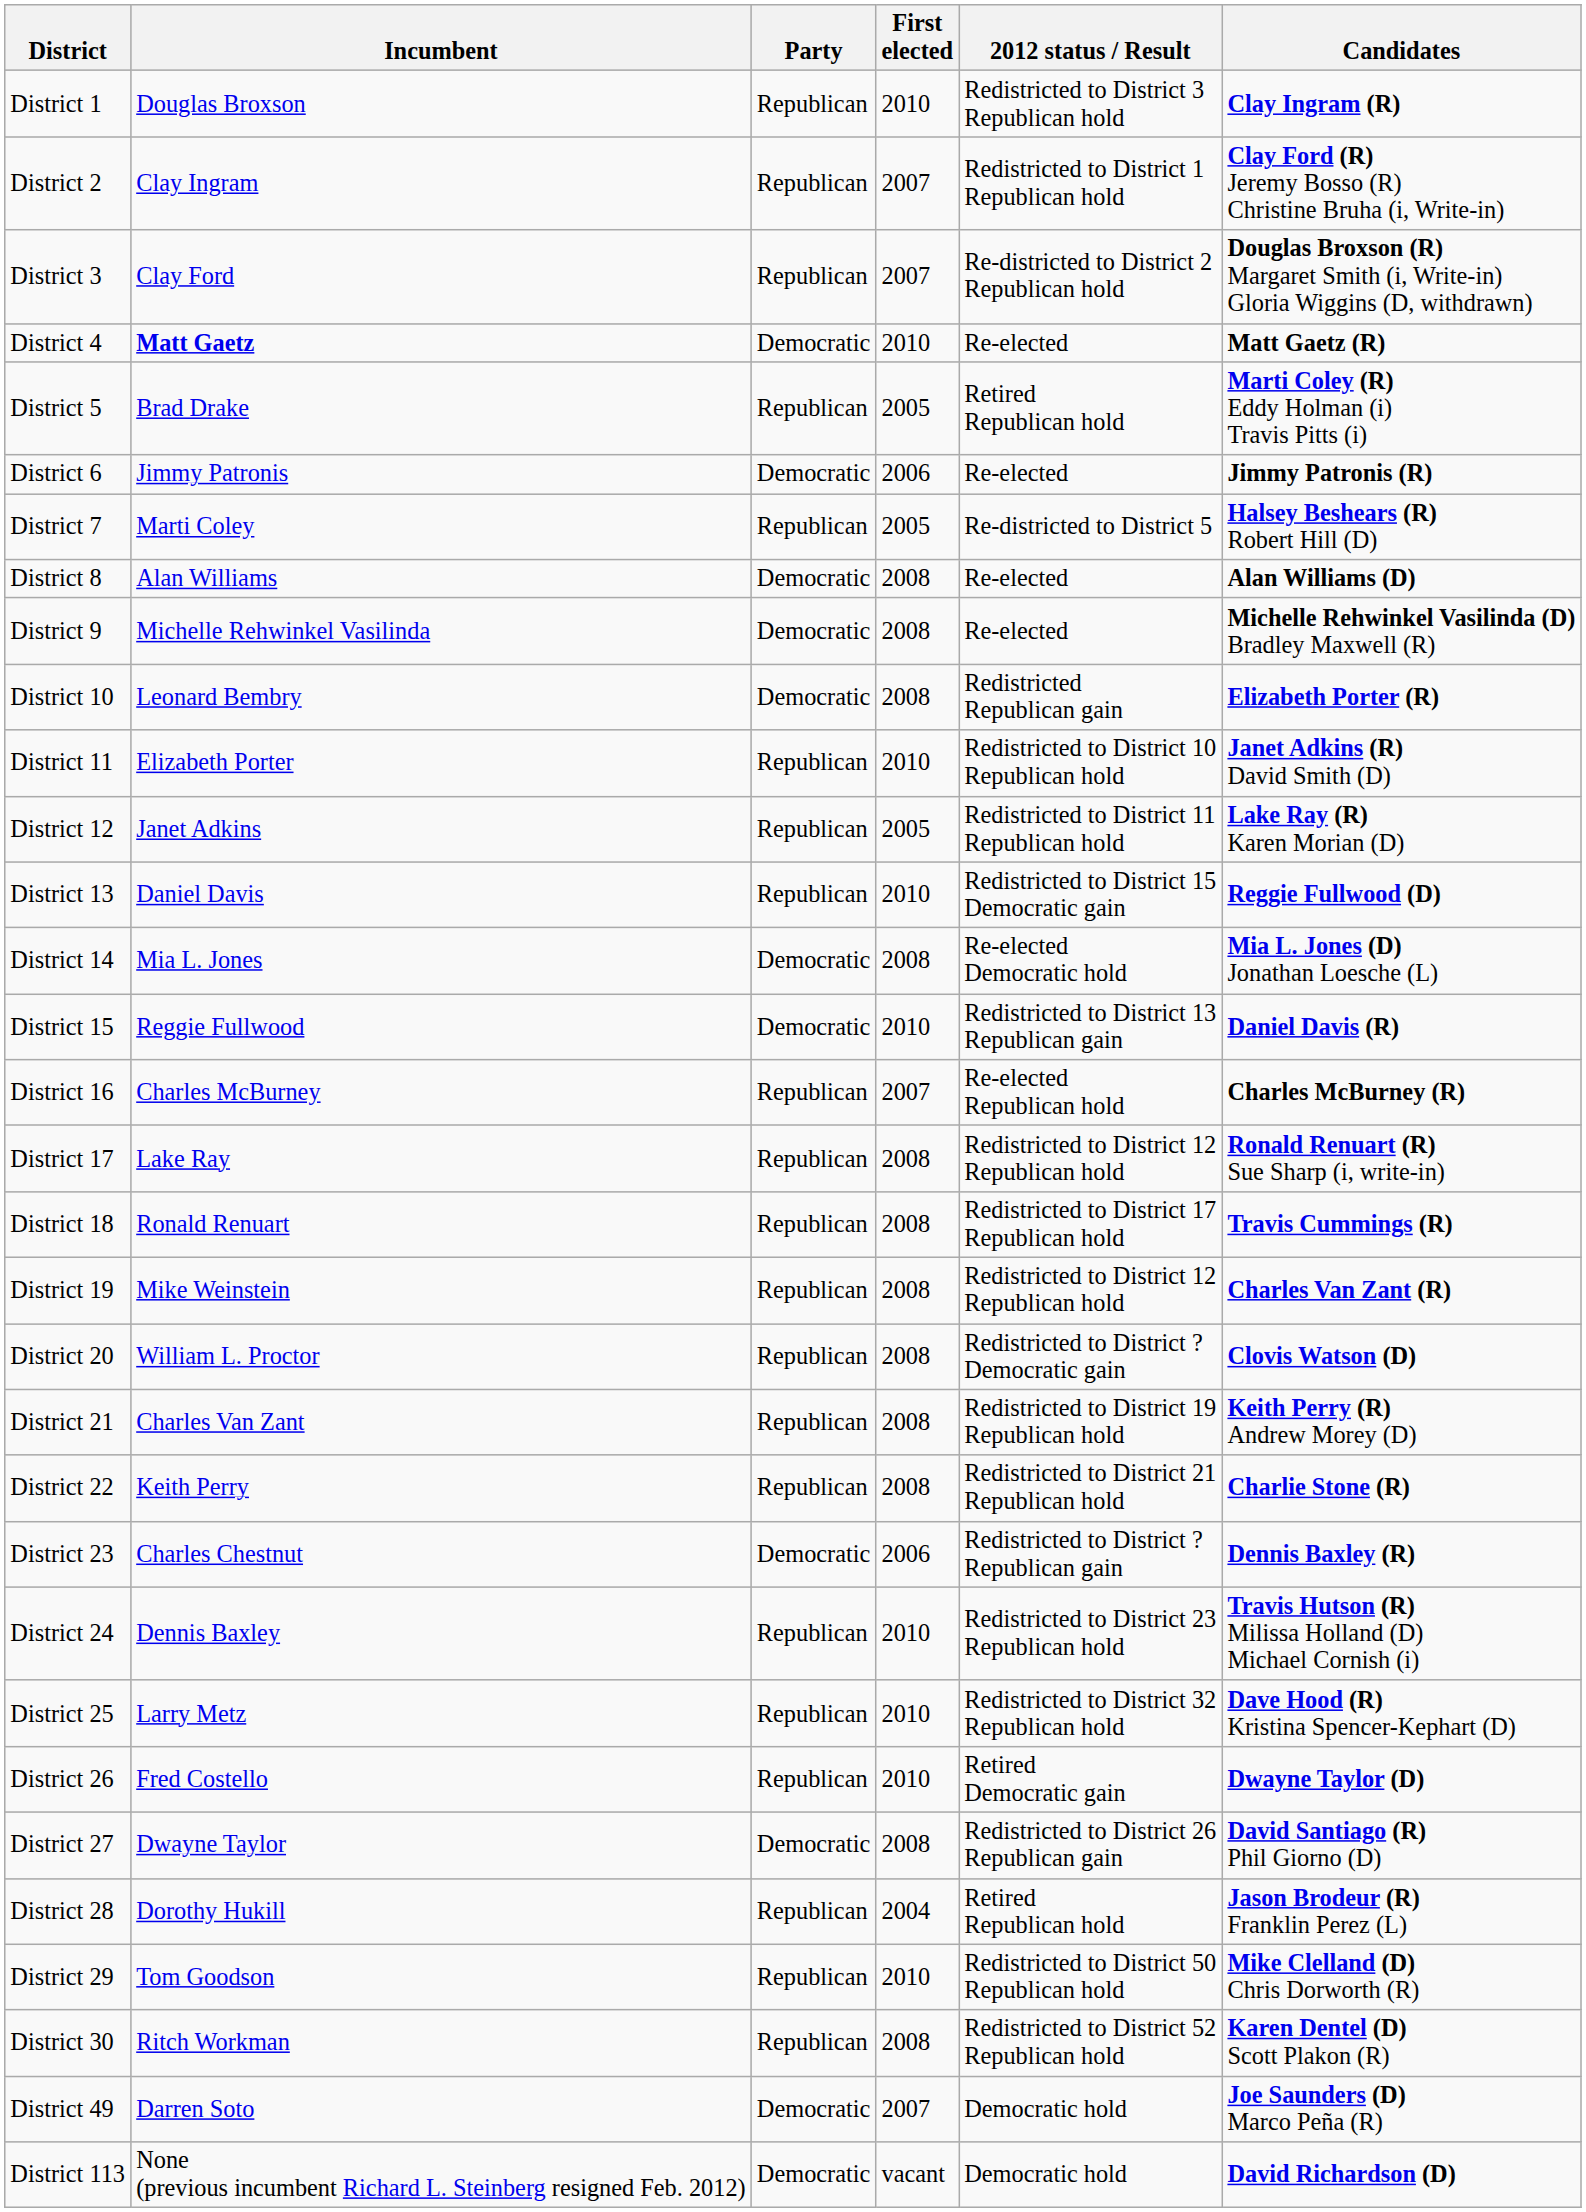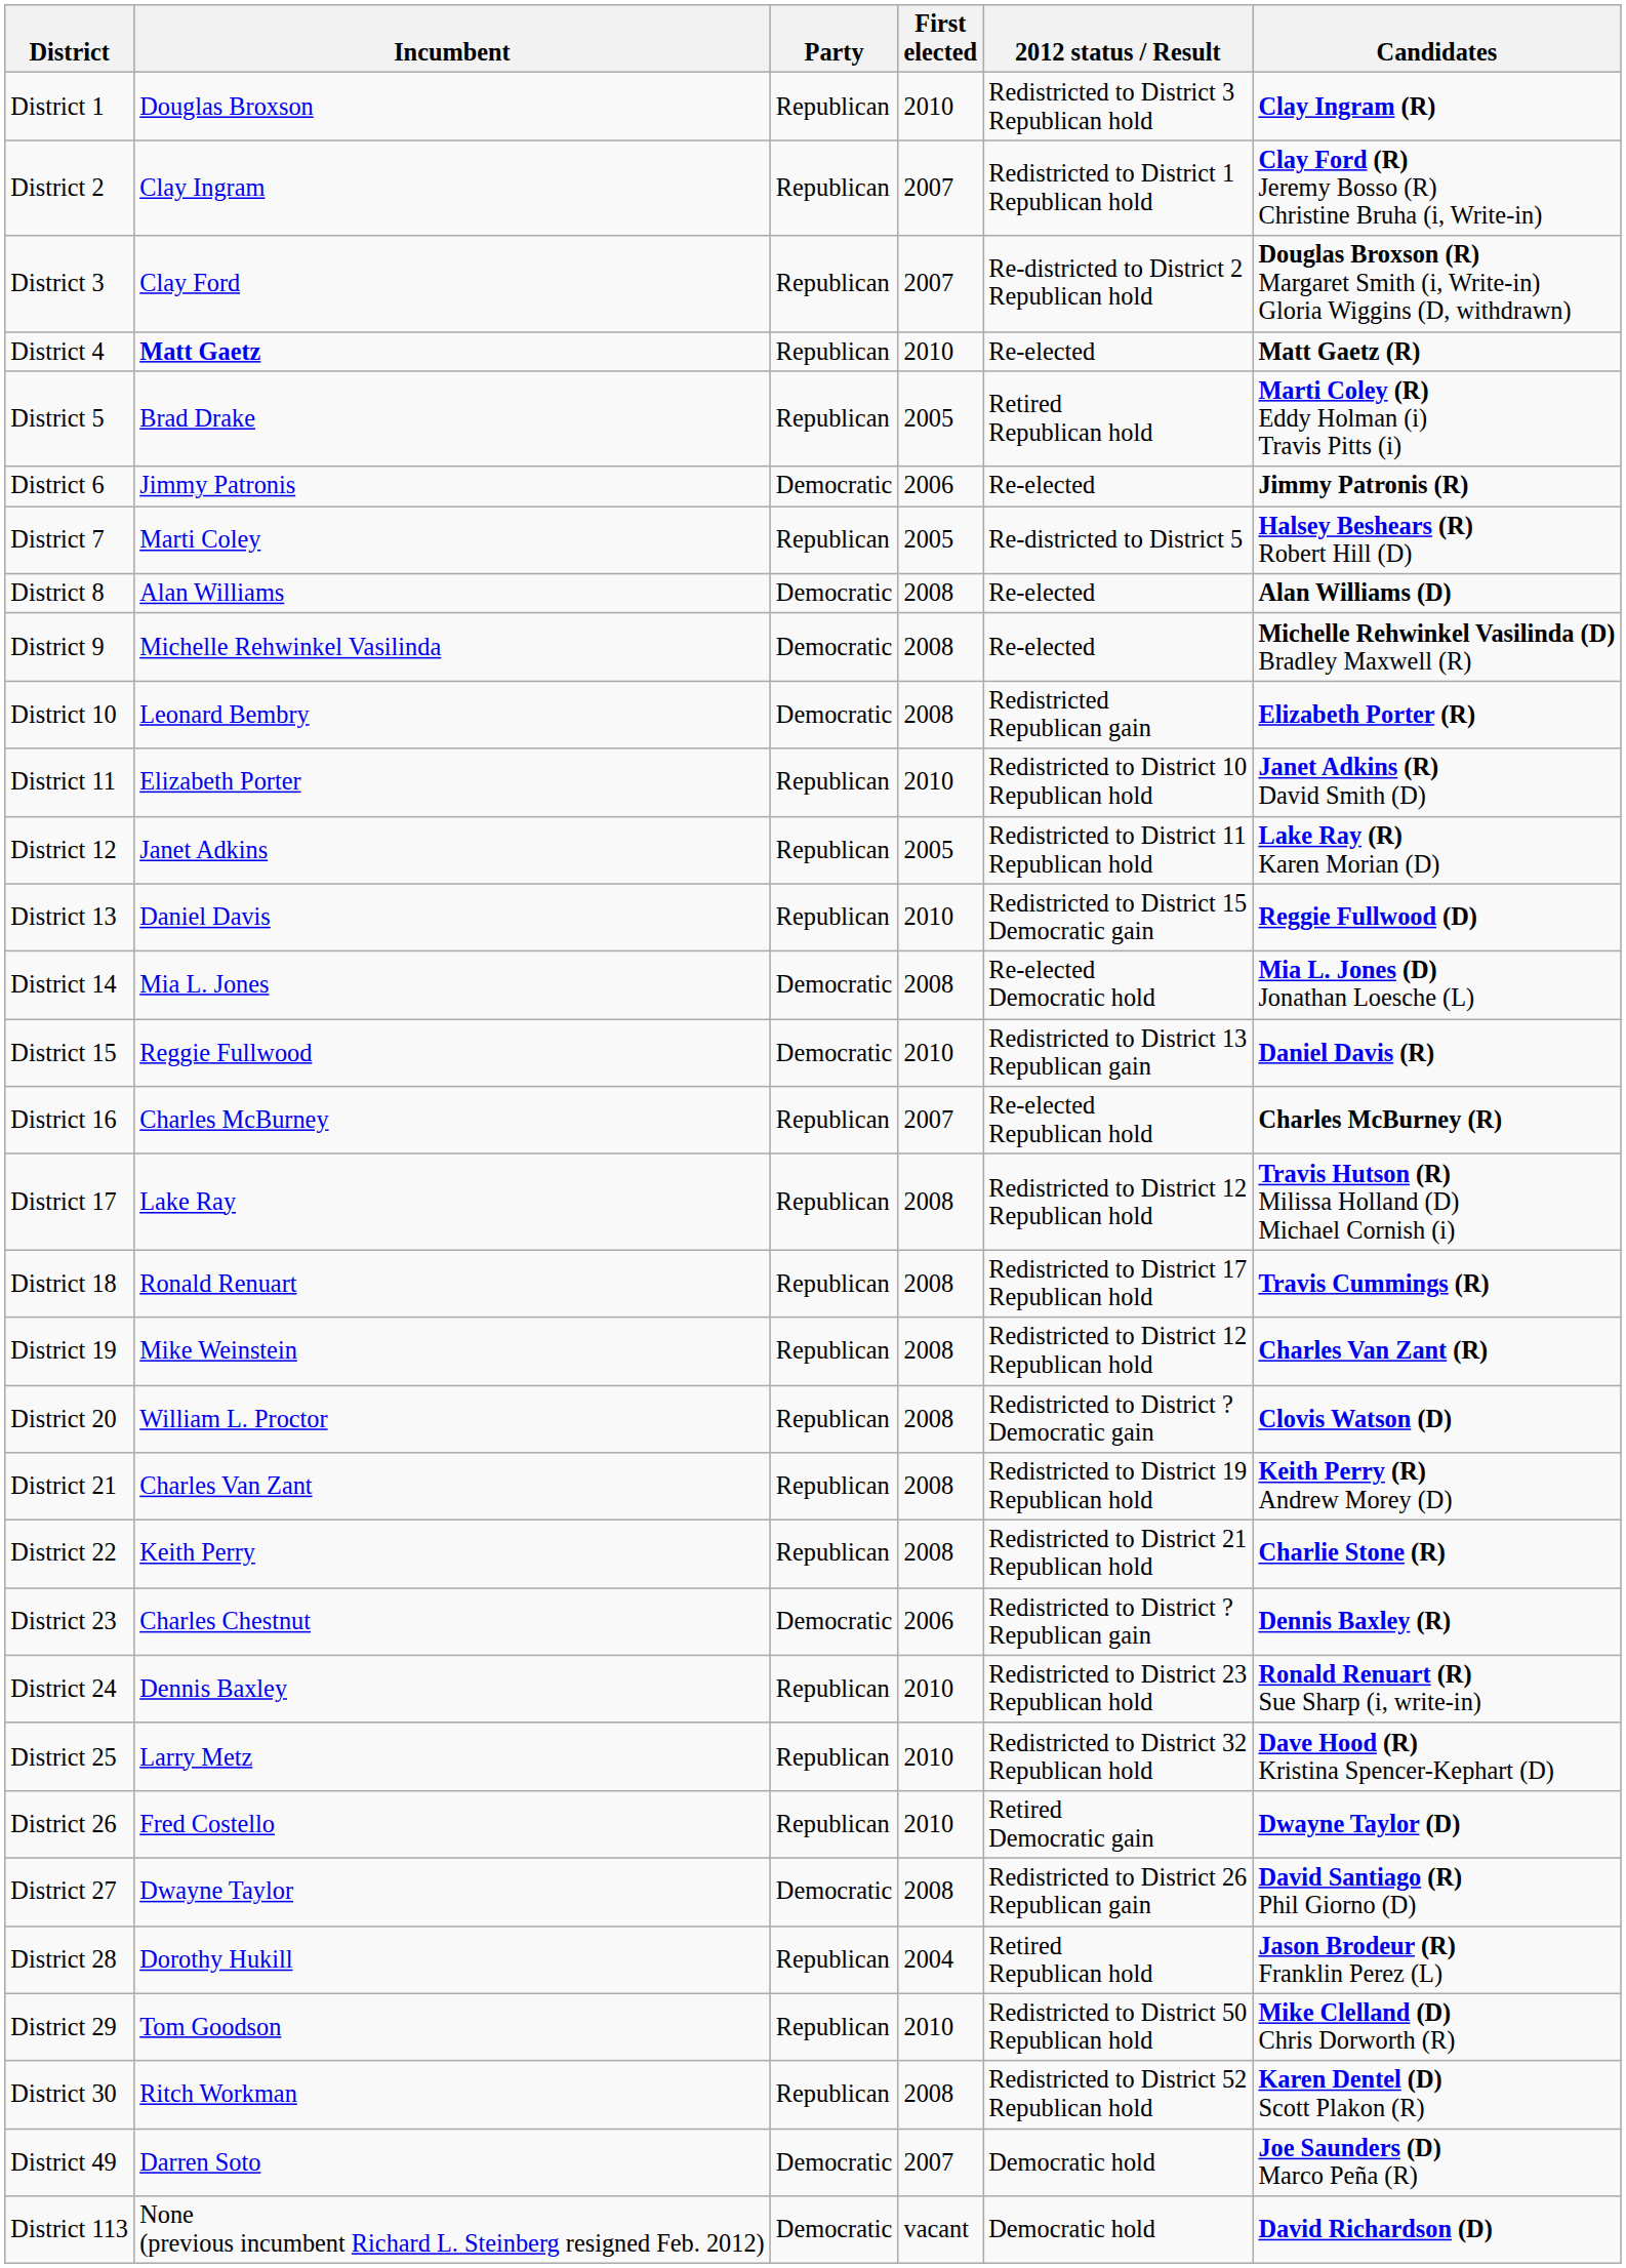 <table class=wikitable>
 <tr valign=bottom>
 <th>District</th>
 <th>Incumbent</th>
 <th>Party</th>
 <th>First<br>elected</th>
 <th>2012 status / Result</th>
 <th>Candidates</th>
 </tr>
 <tr>
 <td>District 1</td>
 <td><a href='#'>Douglas Broxson</a></td>
 <td>Republican</td>
 <td>2010</td>
 <td>Redistricted to District 3<br>Republican hold</td>
 <td><strong><a href='#'>Clay Ingram</a> (R)</strong></td>
 </tr>
 <tr>
 <td>District 2</td>
 <td><a href='#'>Clay Ingram</a></td>
 <td>Republican</td>
 <td>2007</td>
 <td>Redistricted to District 1<br>Republican hold</td>
 <td><strong><a href='#'>Clay Ford</a> (R)</strong><br>Jeremy Bosso (R)<br>Christine Bruha (i, Write-in)</td>
 </tr>
 <tr>
 <td>District 3</td>
 <td><a href='#'>Clay Ford</a></td>
 <td>Republican</td>
 <td>2007</td>
 <td>Re-districted to District 2<br>Republican hold</td>
 <td><strong>Douglas Broxson (R)</strong><br>Margaret Smith (i, Write-in)<br>Gloria Wiggins (D, withdrawn)</td>
 </tr>
 <tr>
 <td>District 4</td>
 <td><strong><a href='#'>Matt Gaetz</a></strong></td>
-<td>Democratic</td>
+<td>Republican</td>
 <td>2010</td>
 <td>Re-elected</td>
 <td><strong>Matt Gaetz (R)</strong></td>
 </tr>
 <tr>
 <td>District 5</td>
 <td><a href='#'>Brad Drake</a></td>
 <td>Republican</td>
 <td>2005</td>
 <td>Retired<br>Republican hold</td>
 <td><strong><a href='#'>Marti Coley</a> (R)</strong><br>Eddy Holman (i)<br> Travis Pitts (i)</td>
 </tr>
 <tr>
 <td>District 6</td>
 <td><a href='#'>Jimmy Patronis</a></td>
 <td>Democratic</td>
 <td>2006</td>
 <td>Re-elected</td>
 <td><strong>Jimmy Patronis (R)</strong></td>
 </tr>
 <tr>
 <td>District 7</td>
 <td><a href='#'>Marti Coley</a></td>
 <td>Republican</td>
 <td>2005</td>
 <td>Re-districted to District 5</td>
 <td><strong><a href='#'>Halsey Beshears</a> (R)</strong><br>Robert Hill (D)</td>
 </tr>
 <tr>
 <td>District 8</td>
 <td><a href='#'>Alan Williams</a></td>
 <td>Democratic</td>
 <td>2008</td>
 <td>Re-elected</td>
 <td><strong>Alan Williams (D)</strong></td>
 </tr>
 <tr>
 <td>District 9</td>
 <td><a href='#'>Michelle Rehwinkel Vasilinda</a></td>
 <td>Democratic</td>
 <td>2008</td>
 <td>Re-elected</td>
 <td><strong>Michelle Rehwinkel Vasilinda (D)</strong><br>Bradley Maxwell (R)</td>
 </tr>
 <tr>
 <td>District 10</td>
 <td><a href='#'>Leonard Bembry</a></td>
 <td>Democratic</td>
 <td>2008</td>
 <td>Redistricted<br>Republican gain</td>
 <td><strong><a href='#'>Elizabeth Porter</a> (R)</strong></td>
 </tr>
 <tr>
 <td>District 11</td>
 <td><a href='#'>Elizabeth Porter</a></td>
 <td>Republican</td>
 <td>2010</td>
 <td>Redistricted to District 10<br>Republican hold</td>
 <td><strong><a href='#'>Janet Adkins</a> (R)</strong><br>David Smith (D)</td>
 </tr>
 <tr>
 <td>District 12</td>
 <td><a href='#'>Janet Adkins</a></td>
 <td>Republican</td>
 <td>2005</td>
 <td>Redistricted to District 11<br>Republican hold</td>
 <td><strong><a href='#'>Lake Ray</a> (R)</strong><br>Karen Morian (D)</td>
 </tr>
 <tr>
 <td>District 13</td>
 <td><a href='#'>Daniel Davis</a></td>
 <td>Republican</td>
 <td>2010</td>
 <td>Redistricted to District 15<br>Democratic gain</td>
 <td><strong><a href='#'>Reggie Fullwood</a> (D)</strong></td>
 </tr>
 <tr>
 <td>District 14</td>
 <td><a href='#'>Mia L. Jones</a></td>
 <td>Democratic</td>
 <td>2008</td>
 <td>Re-elected<br>Democratic hold</td>
 <td><strong><a href='#'>Mia L. Jones</a> (D)</strong><br>Jonathan Loesche (L)</td>
 </tr>
 <tr>
 <td>District 15</td>
 <td><a href='#'>Reggie Fullwood</a></td>
 <td>Democratic</td>
 <td>2010</td>
 <td>Redistricted to District 13<br>Republican gain</td>
 <td><strong><a href='#'>Daniel Davis</a> (R)</strong></td>
 </tr>
 <tr>
 <td>District 16</td>
 <td><a href='#'>Charles McBurney</a></td>
 <td>Republican</td>
 <td>2007</td>
 <td>Re-elected<br>Republican hold</td>
 <td><strong>Charles McBurney (R)</strong></td>
 </tr>
 <tr>
 <td>District 17</td>
 <td><a href='#'>Lake Ray</a></td>
 <td>Republican</td>
 <td>2008</td>
 <td>Redistricted to District 12<br>Republican hold</td>
-<td><strong><a href='#'>Ronald Renuart</a> (R)</strong><br>Sue Sharp (i, write-in)</td>
+<td><strong><a href='#'>Travis Hutson</a> (R)</strong><br>Milissa Holland (D)<br>Michael Cornish (i)</td>
 </tr>
 <tr>
 <td>District 18</td>
 <td><a href='#'>Ronald Renuart</a></td>
 <td>Republican</td>
 <td>2008</td>
 <td>Redistricted to District 17<br>Republican hold</td>
 <td><strong><a href='#'>Travis Cummings</a> (R)</strong></td>
 </tr>
 <tr>
 <td>District 19</td>
 <td><a href='#'>Mike Weinstein</a></td>
 <td>Republican</td>
 <td>2008</td>
 <td>Redistricted to District 12<br>Republican hold</td>
 <td><strong><a href='#'>Charles Van Zant</a> (R)</strong></td>
 </tr>
 <tr>
 <td>District 20</td>
 <td><a href='#'>William L. Proctor</a></td>
 <td>Republican</td>
 <td>2008</td>
 <td>Redistricted to District ?<br>Democratic gain</td>
 <td><strong><a href='#'>Clovis Watson</a> (D)</strong></td>
 </tr>
 <tr>
 <td>District 21</td>
 <td><a href='#'>Charles Van Zant</a></td>
 <td>Republican</td>
 <td>2008</td>
 <td>Redistricted to District 19<br>Republican hold</td>
 <td><strong><a href='#'>Keith Perry</a> (R)</strong><br>Andrew Morey (D)</td>
 </tr>
 <tr>
 <td>District 22</td>
 <td><a href='#'>Keith Perry</a></td>
 <td>Republican</td>
 <td>2008</td>
 <td>Redistricted to District 21<br>Republican hold</td>
 <td><strong><a href='#'>Charlie Stone</a> (R)</strong></td>
 </tr>
 <tr>
 <td>District 23</td>
 <td><a href='#'>Charles Chestnut</a></td>
 <td>Democratic</td>
 <td>2006</td>
 <td>Redistricted to District ?<br>Republican gain</td>
 <td><strong><a href='#'>Dennis Baxley</a> (R)</strong></td>
 </tr>
 <tr>
 <td>District 24</td>
 <td><a href='#'>Dennis Baxley</a></td>
 <td>Republican</td>
 <td>2010</td>
 <td>Redistricted to District 23<br>Republican hold</td>
-<td><strong><a href='#'>Travis Hutson</a> (R)</strong><br>Milissa Holland (D)<br>Michael Cornish (i)</td>
+<td><strong><a href='#'>Ronald Renuart</a> (R)</strong><br>Sue Sharp (i, write-in)</td>
 </tr>
 <tr>
 <td>District 25</td>
 <td><a href='#'>Larry Metz</a></td>
 <td>Republican</td>
 <td>2010</td>
 <td>Redistricted to District 32<br>Republican hold</td>
 <td><strong><a href='#'>Dave Hood</a> (R)</strong><br>Kristina Spencer-Kephart (D)</td>
 </tr>
 <tr>
 <td>District 26</td>
 <td><a href='#'>Fred Costello</a></td>
 <td>Republican</td>
 <td>2010</td>
 <td>Retired<br>Democratic gain</td>
 <td><strong><a href='#'>Dwayne Taylor</a> (D)</strong></td>
 </tr>
 <tr>
 <td>District 27</td>
 <td><a href='#'>Dwayne Taylor</a></td>
 <td>Democratic</td>
 <td>2008</td>
 <td>Redistricted to District 26<br>Republican gain</td>
 <td><strong><a href='#'>David Santiago</a> (R)</strong><br>Phil Giorno (D)</td>
 </tr>
 <tr>
 <td>District 28</td>
 <td><a href='#'>Dorothy Hukill</a></td>
 <td>Republican</td>
 <td>2004</td>
 <td>Retired<br>Republican hold</td>
 <td><strong><a href='#'>Jason Brodeur</a> (R)</strong><br>Franklin Perez (L)</td>
 </tr>
 <tr>
 <td>District 29</td>
 <td><a href='#'>Tom Goodson</a></td>
 <td>Republican</td>
 <td>2010</td>
 <td>Redistricted to District 50<br>Republican hold</td>
 <td><strong><a href='#'>Mike Clelland</a> (D)</strong><br>Chris Dorworth (R)</td>
 </tr>
 <tr>
 <td>District 30</td>
 <td><a href='#'>Ritch Workman</a></td>
 <td>Republican</td>
 <td>2008</td>
 <td>Redistricted to District 52<br>Republican hold</td>
 <td><strong><a href='#'>Karen Dentel</a> (D)</strong><br>Scott Plakon (R)</td>
 </tr>
 <tr>
 <td>District 49</td>
 <td><a href='#'>Darren Soto</a></td>
 <td>Democratic</td>
 <td>2007</td>
 <td>Democratic hold</td>
 <td><strong><a href='#'>Joe Saunders</a> (D)</strong><br> Marco Peña (R)</td>
 </tr>
 <tr>
 <td>District 113</td>
 <td>None <br>(previous incumbent <a href='#'>Richard L. Steinberg</a> resigned Feb. 2012)</td>
 <td>Democratic</td>
 <td>vacant</td>
 <td>Democratic hold</td>
 <td><strong><a href='#'>David Richardson</a> (D)</strong></td>
 </tr>
 </table>
